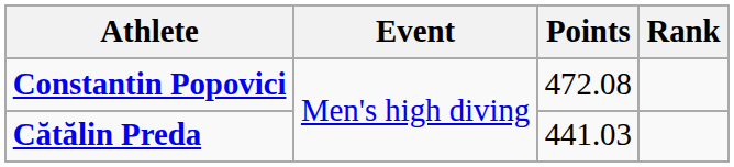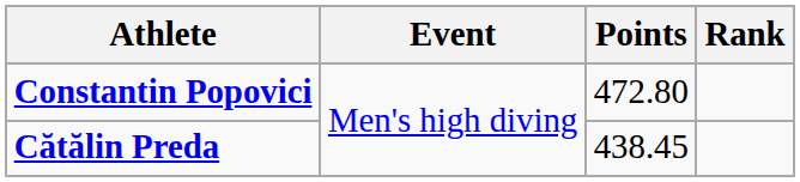 <table {| class="wikitable" style="text-align:center; font-size:90%;">
 <tr>
 <th>Athlete</th>
 <th>Event</th>
 <th>Points</th>
 <th>Rank</th>
 </tr>
 <tr align=center>
 <td align=left><strong><a href='#'>Constantin Popovici</a></strong></td>
 <td align=left rowspan=2><a href='#'>Men's high diving</a></td>
-<td>472.08</td>
+<td>472.80</td>
 <td></td>
 </tr>
 <tr align=center>
 <td align=left><strong><a href='#'>Cătălin Preda</a></strong></td>
-<td>441.03</td>
+<td>438.45</td>
 <td></td>
 </tr>
 </table>
